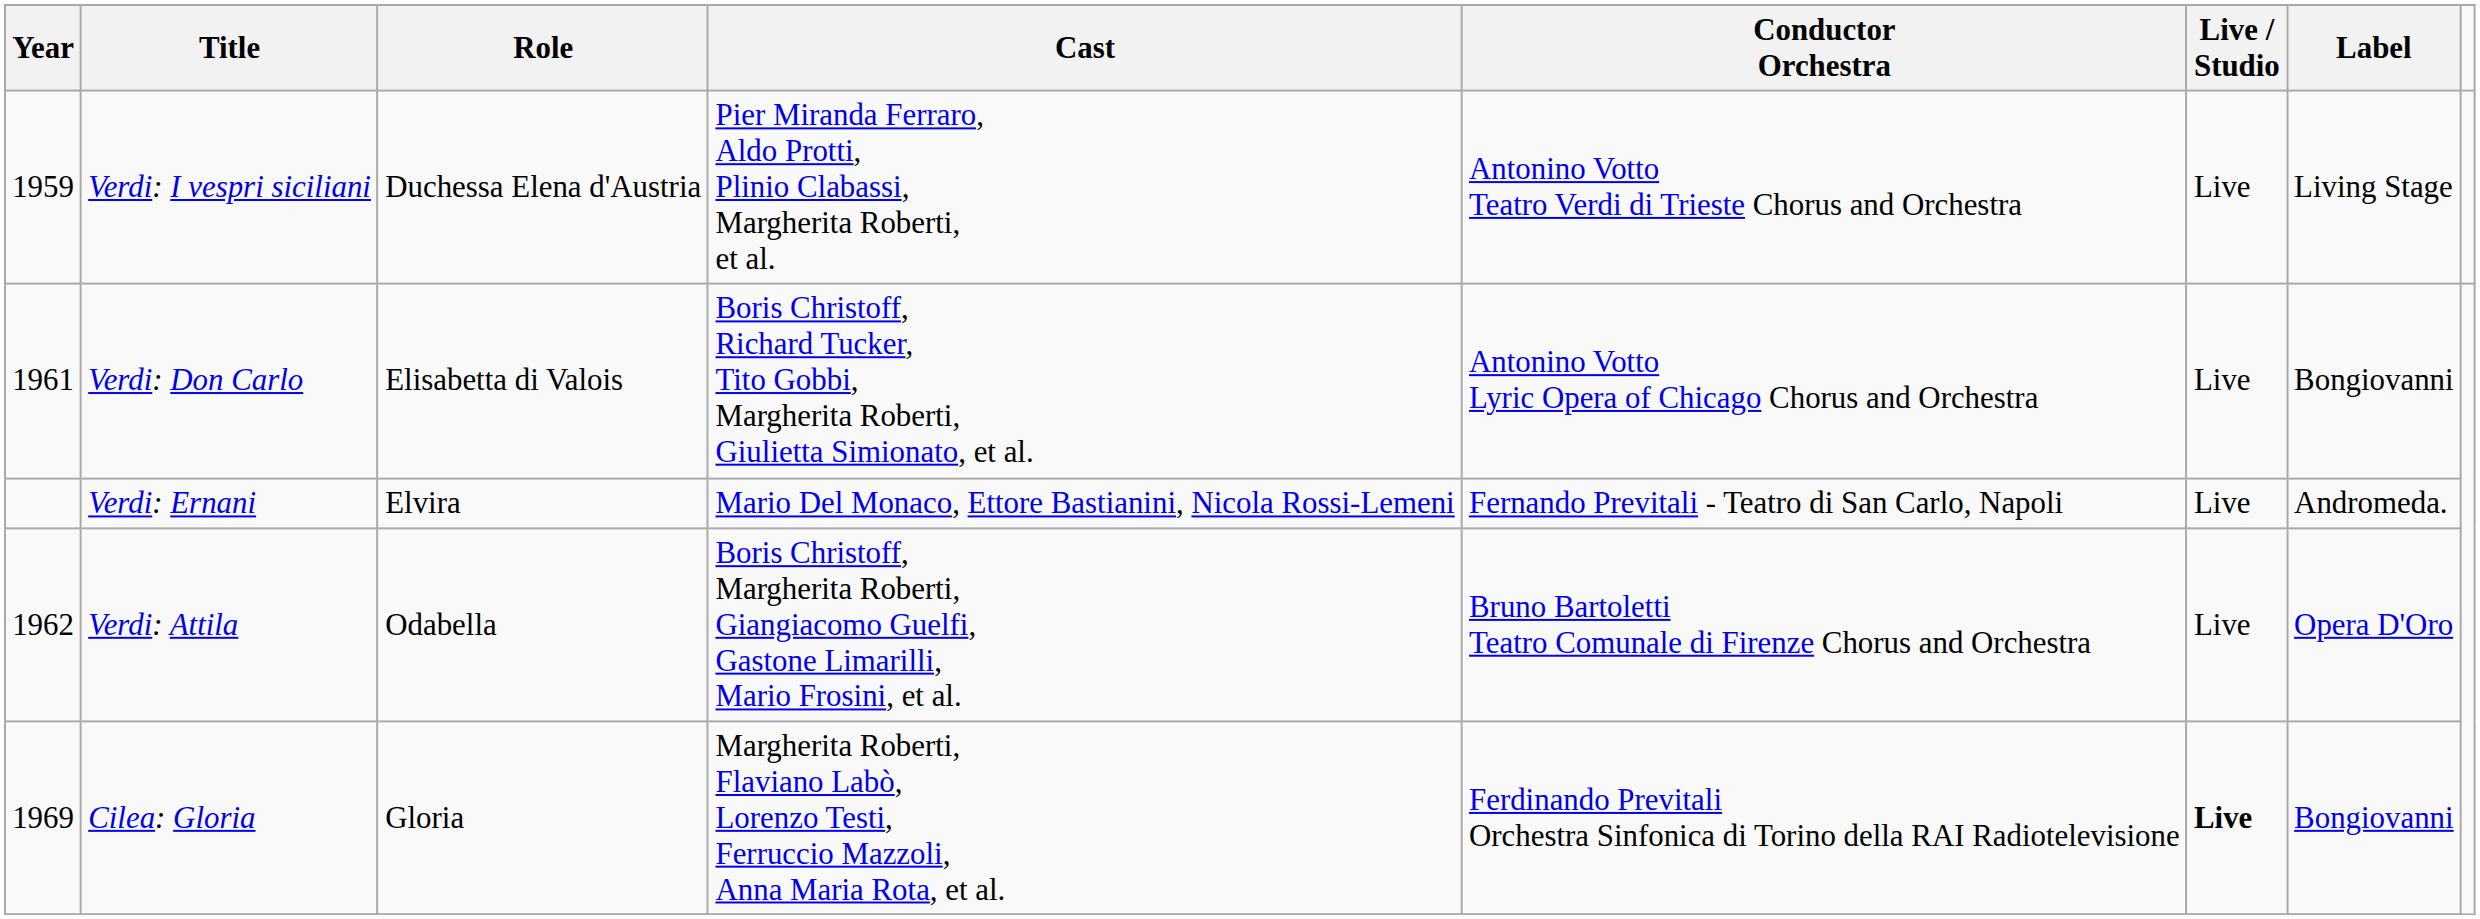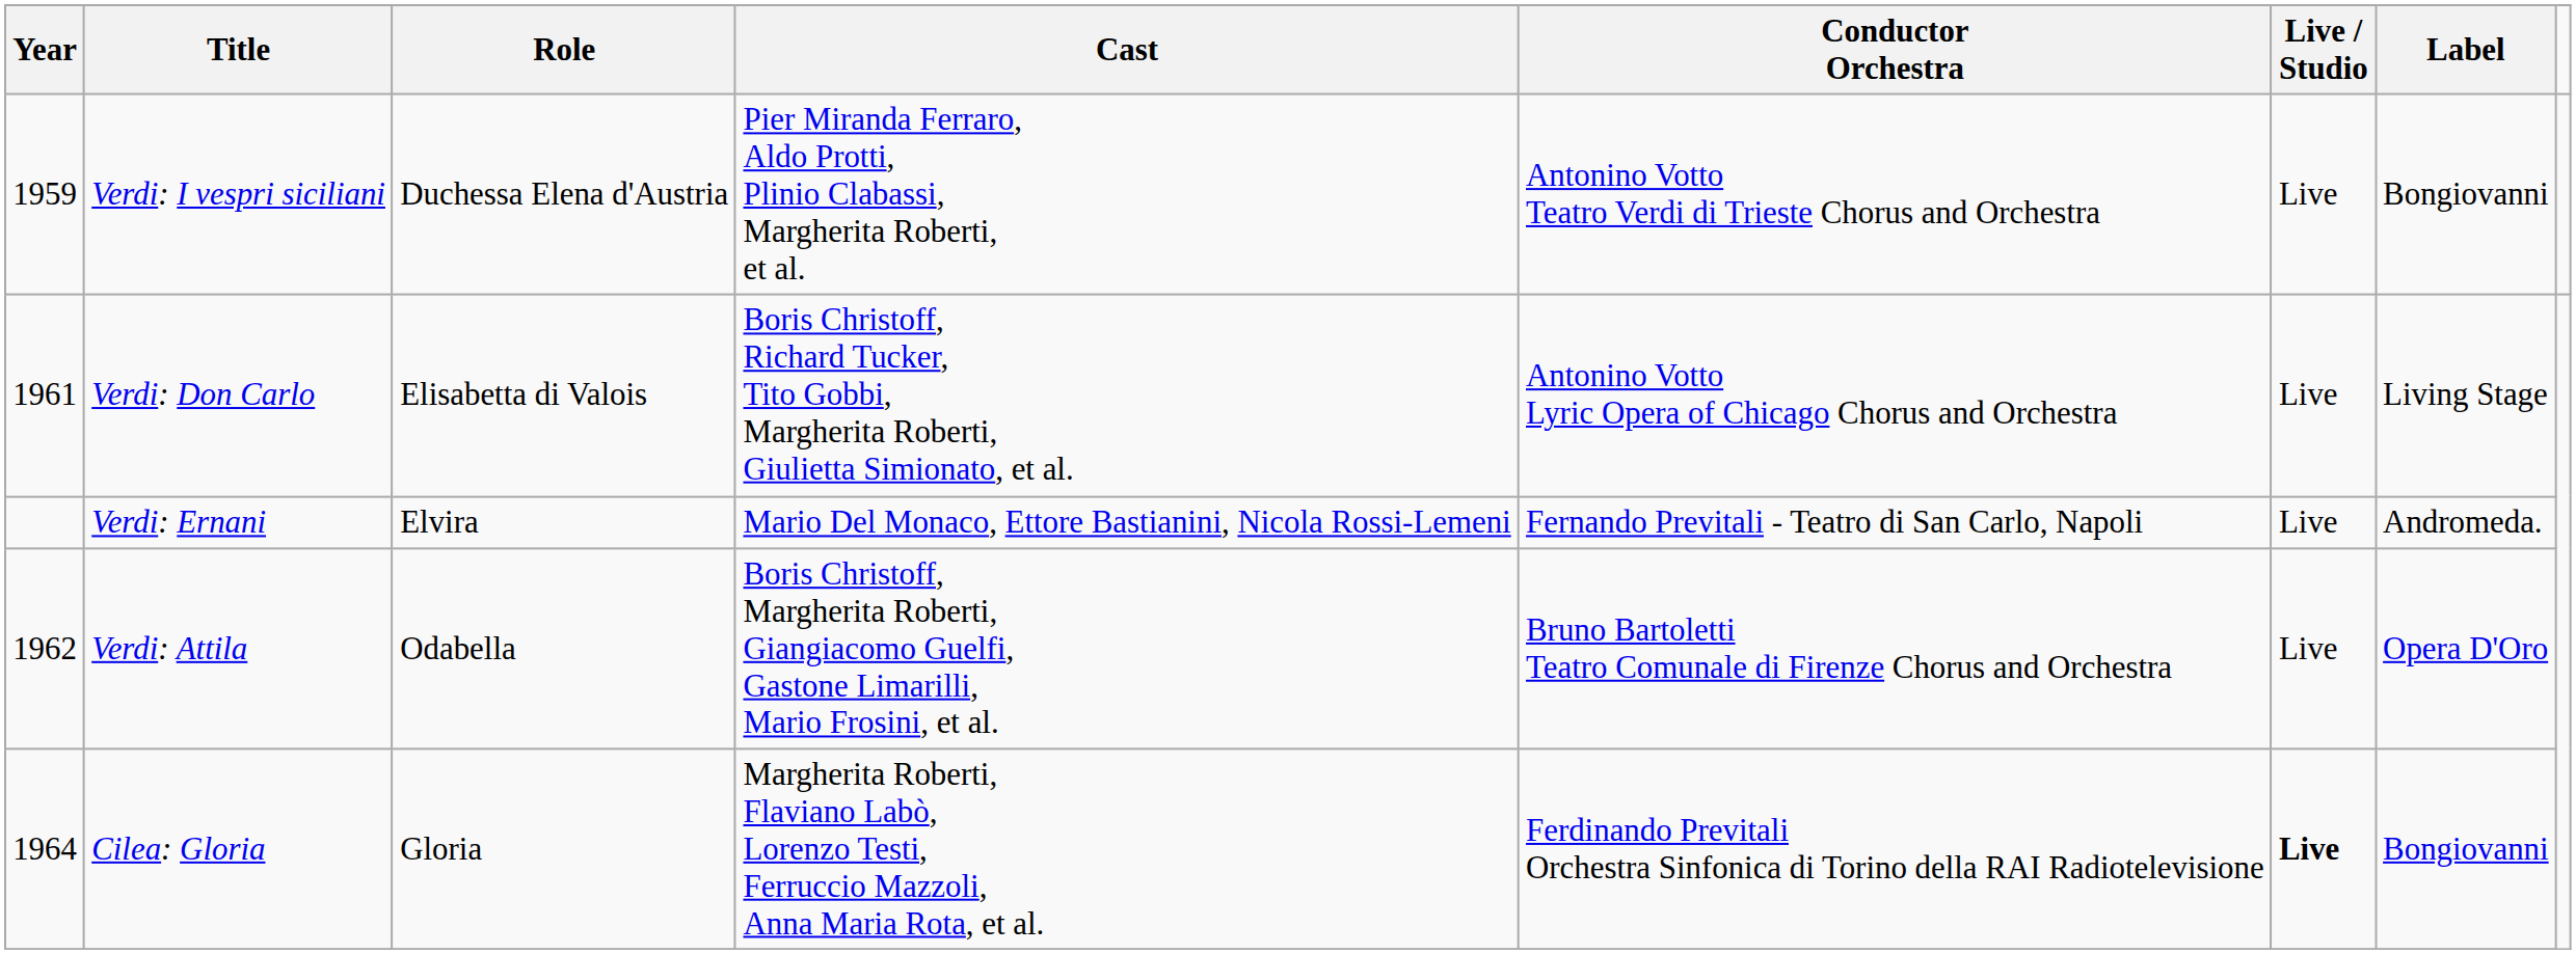 <table class="wikitable" style="font-size:97%;">
 <tr>
 <th>Year</th>
 <th>Title</th>
 <th>Role</th>
 <th>Cast</th>
 <th>Conductor<br>Orchestra</th>
 <th>Live / <br>Studio</th>
 <th>Label</th>
 </tr>
 <tr>
 <td>1959</td>
 <td><em><a href='#'>Verdi</a>: <a href='#'>I vespri siciliani</a></em></td>
 <td>Duchessa Elena d'Austria</td>
 <td><a href='#'>Pier Miranda Ferraro</a>,<br><a href='#'>Aldo Protti</a>,<br><a href='#'>Plinio Clabassi</a>,<br>Margherita Roberti,<br>et al.</td>
 <td><a href='#'>Antonino Votto</a><br><a href='#'>Teatro Verdi di Trieste</a> Chorus and Orchestra</td>
 <td>Live</td>
-<td>Living Stage</td>
+<td>Bongiovanni</td>
 <td></td>
 </tr>
 <tr>
 <td>1961</td>
 <td><em><a href='#'>Verdi</a>: <a href='#'>Don Carlo</a></em></td>
 <td>Elisabetta di Valois</td>
 <td><a href='#'>Boris Christoff</a>,<br><a href='#'>Richard Tucker</a>,<br><a href='#'>Tito Gobbi</a>,<br>Margherita Roberti,<br><a href='#'>Giulietta Simionato</a>, et al.</td>
 <td><a href='#'>Antonino Votto</a><br><a href='#'>Lyric Opera of Chicago</a> Chorus and Orchestra</td>
 <td>Live</td>
-<td>Bongiovanni</td>
+<td>Living Stage</td>
 </tr>
 <tr>
 <td></td>
 <td><em><a href='#'>Verdi</a>: <a href='#'>Ernani</a></em></td>
 <td>Elvira</td>
 <td><a href='#'>Mario Del Monaco</a>, <a href='#'>Ettore Bastianini</a>, <a href='#'>Nicola Rossi-Lemeni</a></td>
 <td><a href='#'>Fernando Previtali</a> - Teatro di San Carlo, Napoli</td>
 <td>Live</td>
 <td>Andromeda.</td>
 </tr>
 <tr>
 <td>1962</td>
 <td><em><a href='#'>Verdi</a>: <a href='#'>Attila</a></em></td>
 <td>Odabella</td>
 <td><a href='#'>Boris Christoff</a>,<br>Margherita Roberti,<br><a href='#'>Giangiacomo Guelfi</a>,<br><a href='#'>Gastone Limarilli</a>,<br><a href='#'>Mario Frosini</a>, et al.</td>
 <td><a href='#'>Bruno Bartoletti</a><br><a href='#'>Teatro Comunale di Firenze</a> Chorus and Orchestra</td>
 <td>Live</td>
 <td><a href='#'>Opera D'Oro</a></td>
 </tr>
 <tr>
-<td>1969</td>
+<td>1964</td>
 <td><em><a href='#'>Cilea</a>: <a href='#'>Gloria</a></em></td>
 <td>Gloria</td>
 <td>Margherita Roberti,<br><a href='#'>Flaviano Labò</a>,<br><a href='#'>Lorenzo Testi</a>,<br><a href='#'>Ferruccio Mazzoli</a>,<br><a href='#'>Anna Maria Rota</a>, et al.</td>
 <td><a href='#'>Ferdinando Previtali</a><br> Orchestra Sinfonica di Torino della RAI Radiotelevisione</td>
 <td><strong>Live</strong></td>
 <td><a href='#'>Bongiovanni</a></td>
 </tr>
 <tr>
 </tr>
 </table>
